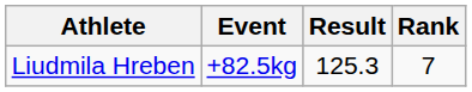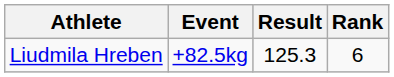 <table class=wikitable style="font-size:90%">
 <tr>
 <th>Athlete</th>
 <th>Event</th>
 <th>Result</th>
 <th>Rank</th>
 </tr>
 <tr>
 <td><a href='#'>Liudmila Hreben</a></td>
 <td><a href='#'>+82.5kg</a></td>
 <td style="text-align:center;">125.3</td>
-<td style="text-align:center;">7</td>
+<td style="text-align:center;">6</td>
 </tr>
 </table>
